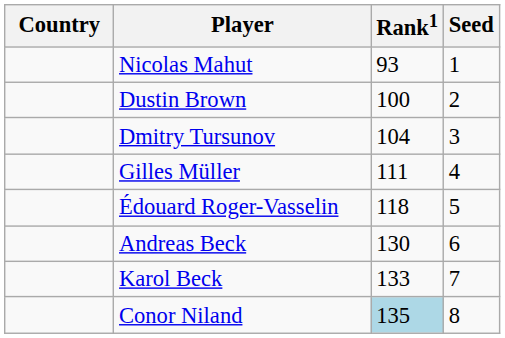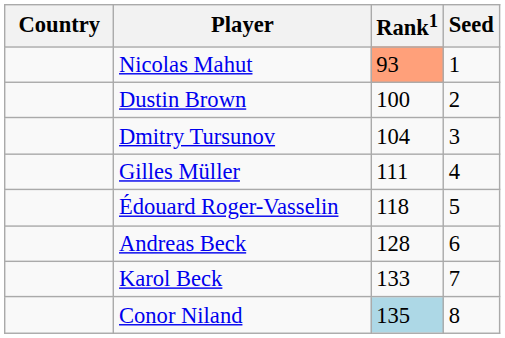 <table class="sortable wikitable">
 <tr>
 <th width="70">Country</th>
 <th width="175">Player</th>
 <th>Rank<sup>1</sup></th>
 <th>Seed</th>
 </tr>
 <tr>
 <td></td>
 <td><a href='#'>Nicolas Mahut</a></td>
-<td>93</td>
+<td style="background: lightsalmon;">93</td>
 <td>1</td>
 </tr>
 <tr>
 <td></td>
 <td><a href='#'>Dustin Brown</a></td>
 <td>100</td>
 <td>2</td>
 </tr>
 <tr>
 <td></td>
 <td><a href='#'>Dmitry Tursunov</a></td>
 <td>104</td>
 <td>3</td>
 </tr>
 <tr>
 <td></td>
 <td><a href='#'>Gilles Müller</a></td>
 <td>111</td>
 <td>4</td>
 </tr>
 <tr>
 <td></td>
 <td><a href='#'>Édouard Roger-Vasselin</a></td>
 <td>118</td>
 <td>5</td>
 </tr>
 <tr>
 <td></td>
 <td><a href='#'>Andreas Beck</a></td>
-<td>130</td>
+<td>128</td>
 <td>6</td>
 </tr>
 <tr>
 <td></td>
 <td><a href='#'>Karol Beck</a></td>
 <td>133</td>
 <td>7</td>
 </tr>
 <tr>
 <td></td>
 <td><a href='#'>Conor Niland</a></td>
 <td style="background: lightblue;">135</td>
 <td>8</td>
 </tr>
 </table>
